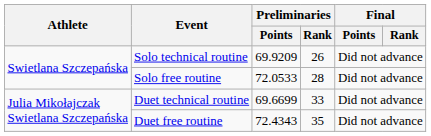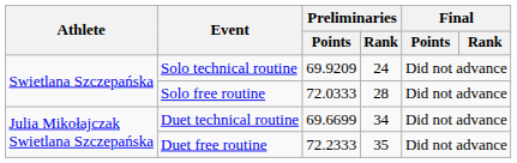 <table class=wikitable style="font-size:90%">
 <tr>
 <th rowspan="2">Athlete</th>
 <th rowspan="2">Event</th>
 <th colspan="2">Preliminaries</th>
 <th colspan="2">Final</th>
 </tr>
 <tr style="font-size:95%">
 <th>Points</th>
 <th>Rank</th>
 <th>Points</th>
 <th>Rank</th>
 </tr>
 <tr align=center>
 <td align=left rowspan=2><a href='#'>Swietlana Szczepańska</a></td>
 <td align=left><a href='#'>Solo technical routine</a></td>
 <td>69.9209</td>
-<td>26</td>
+<td>24</td>
 <td colspan=2>Did not advance</td>
 </tr>
 <tr align=center>
 <td align=left><a href='#'>Solo free routine</a></td>
-<td>72.0533</td>
+<td>72.0333</td>
 <td>28</td>
 <td colspan=2>Did not advance</td>
 </tr>
 <tr align=center>
 <td align=left rowspan=2><a href='#'>Julia Mikołajczak</a><br><a href='#'>Swietlana Szczepańska</a></td>
 <td align=left><a href='#'>Duet technical routine</a></td>
 <td>69.6699</td>
-<td>33</td>
+<td>34</td>
 <td colspan=2>Did not advance</td>
 </tr>
 <tr align=center>
 <td align=left><a href='#'>Duet free routine</a></td>
-<td>72.4343</td>
+<td>72.2333</td>
 <td>35</td>
 <td colspan=2>Did not advance</td>
 </tr>
 </table>
